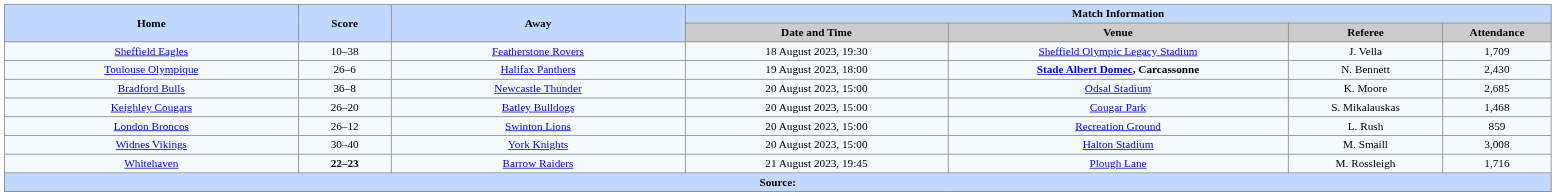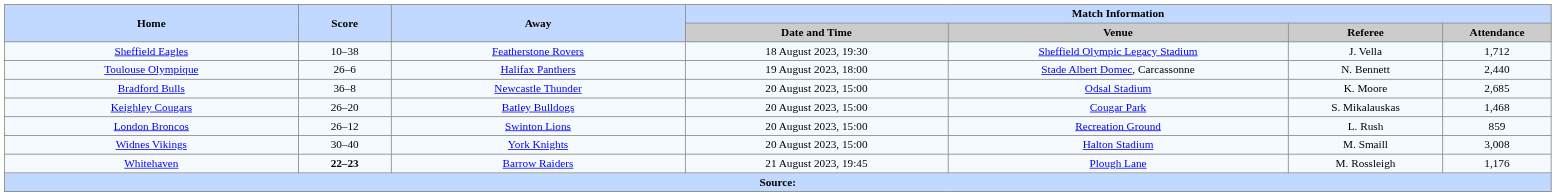 <table border=1 style="border-collapse:collapse; font-size:90%; text-align:center;" cellpadding=3 cellspacing=0 width=100%>
 <tr bgcolor=#C1D8FF>
 <th scope="col" rowspan=2 width=19%>Home</th>
 <th scope="col" rowspan=2 width=6%>Score</th>
 <th scope="col" rowspan=2 width=19%>Away</th>
 <th colspan=6>Match Information</th>
 </tr>
 <tr bgcolor=#CCCCCC>
 <th scope="col" width=17%>Date and Time</th>
 <th scope="col" width=22%>Venue</th>
 <th scope="col" width=10%>Referee</th>
 <th scope="col" width=7%>Attendance</th>
 </tr>
 <tr bgcolor=#F5FAFF>
 <td> <a href='#'>Sheffield Eagles</a></td>
 <td>10–38</td>
 <td> <a href='#'>Featherstone Rovers</a></td>
 <td>18 August 2023, 19:30</td>
 <td><a href='#'>Sheffield Olympic Legacy Stadium</a></td>
 <td>J. Vella</td>
-<td>1,709</td>
+<td>1,712</td>
 </tr>
 <tr bgcolor=#F5FAFF>
 <td> <a href='#'>Toulouse Olympique</a></td>
 <td>26–6</td>
 <td> <a href='#'>Halifax Panthers</a></td>
 <td>19 August 2023, 18:00</td>
-<td><strong><a href='#'>Stade Albert Domec</a>, Carcassonne</strong></td>
+<td><a href='#'>Stade Albert Domec</a>, Carcassonne</td>
 <td>N. Bennett</td>
-<td>2,430</td>
+<td>2,440</td>
 </tr>
 <tr bgcolor=#F5FAFF>
 <td> <a href='#'>Bradford Bulls</a></td>
 <td>36–8</td>
 <td> <a href='#'>Newcastle Thunder</a></td>
 <td>20 August 2023, 15:00</td>
 <td><a href='#'>Odsal Stadium</a></td>
 <td>K. Moore</td>
 <td>2,685</td>
 </tr>
 <tr bgcolor=#F5FAFF>
 <td> <a href='#'>Keighley Cougars</a></td>
 <td>26–20</td>
 <td> <a href='#'>Batley Bulldogs</a></td>
 <td>20 August 2023, 15:00</td>
 <td><a href='#'>Cougar Park</a></td>
 <td>S. Mikalauskas</td>
 <td>1,468</td>
 </tr>
 <tr bgcolor=#F5FAFF>
 <td> <a href='#'>London Broncos</a></td>
 <td>26–12</td>
 <td> <a href='#'>Swinton Lions</a></td>
 <td>20 August 2023, 15:00</td>
 <td><a href='#'>Recreation Ground</a></td>
 <td>L. Rush</td>
 <td>859</td>
 </tr>
 <tr bgcolor=#F5FAFF>
 <td> <a href='#'>Widnes Vikings</a></td>
 <td>30–40</td>
 <td> <a href='#'>York Knights</a></td>
 <td>20 August 2023, 15:00</td>
 <td><a href='#'>Halton Stadium</a></td>
 <td>M. Smaill</td>
 <td>3,008</td>
 </tr>
 <tr bgcolor=#F5FAFF>
 <td> <a href='#'>Whitehaven</a></td>
 <td><strong>22–23</strong></td>
 <td> <a href='#'>Barrow Raiders</a></td>
 <td>21 August 2023, 19:45</td>
 <td><a href='#'>Plough Lane</a></td>
 <td>M. Rossleigh</td>
-<td>1,716</td>
+<td>1,176</td>
 </tr>
 <tr style="background:#c1d8ff;">
 <th colspan=7>Source:</th>
 </tr>
 </table>
